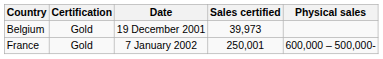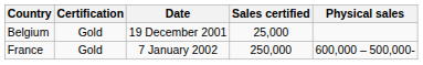 <table class="wikitable sortable">
 <tr>
 <th>Country</th>
 <th>Certification</th>
 <th>Date</th>
 <th>Sales certified</th>
 <th>Physical sales</th>
 </tr>
 <tr>
 <td>Belgium</td>
 <td style="text-align:center;">Gold</td>
 <td style="text-align:center;">19 December 2001</td>
-<td style="text-align:center;">39,973</td>
+<td style="text-align:center;">25,000</td>
 <td style="text-align:center;"></td>
 </tr>
 <tr>
 <td>France</td>
 <td style="text-align:center;">Gold</td>
 <td style="text-align:center;">7 January 2002</td>
-<td style="text-align:center;">250,001</td>
+<td style="text-align:center;">250,000</td>
 <td style="text-align:center;">600,000 – 500,000-</td>
 </tr>
 </table>
